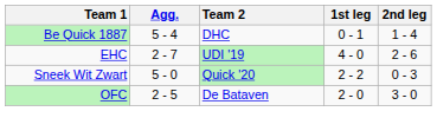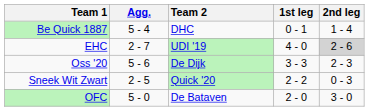 <table class="wikitable">
 <tr>
 <th style="text-align:right; width:150px">Team 1</th>
 <th style="width:80px"><a href='#'>Agg.</a></th>
 <th style="text-align:left; width:150px">Team 2</th>
 <th style="width:60px">1st leg</th>
 <th style="width:60px">2nd leg</th>
 </tr>
 <tr>
 <td style="text-align: right;background:#BBF3BB"><a href='#'>Be Quick 1887</a></td>
 <td style="text-align: center;">5 - 4</td>
 <td style="text-align: left"><a href='#'>DHC</a></td>
 <td style="text-align: center;">0 - 1</td>
 <td style="text-align: center;">1 - 4</td>
 </tr>
 <tr>
 <td style="text-align: right"><a href='#'>EHC</a></td>
 <td style="text-align: center;">2 - 7</td>
 <td style="text-align: left;background:#BBF3BB"><a href='#'>UDI '19</a></td>
 <td style="text-align: center;">4 - 0</td>
-<td style="text-align: center;">2 - 6</td>
+<td style="background: lightgrey; text-align: center;">2 - 6</td>
+</tr>
+<tr>
+<td style="text-align: right"><a href='#'>Oss '20</a></td>
+<td style="text-align: center;">5 - 6</td>
+<td style="text-align: left;background:#BBF3BB"><a href='#'>De Dijk</a></td>
+<td style="text-align: center;">3 - 3</td>
+<td style="text-align: center;">2 - 3</td>
 </tr>
 <tr>
 <td style="text-align: right"><a href='#'>Sneek Wit Zwart</a></td>
-<td style="text-align: center;">5 - 0</td>
+<td style="text-align: center;">2 - 5</td>
 <td style="text-align: left;background:#BBF3BB"><a href='#'>Quick '20</a></td>
 <td style="text-align: center;">2 - 2</td>
 <td style="text-align: center;">0 - 3</td>
 </tr>
 <tr>
 <td style="text-align: right;background:#BBF3BB"><a href='#'>OFC</a></td>
-<td style="text-align: center;">2 - 5</td>
+<td style="text-align: center;">5 - 0</td>
 <td style="text-align: left"><a href='#'>De Bataven</a></td>
 <td style="text-align: center;">2 - 0</td>
 <td style="text-align: center;">3 - 0</td>
 </tr>
 </table>
